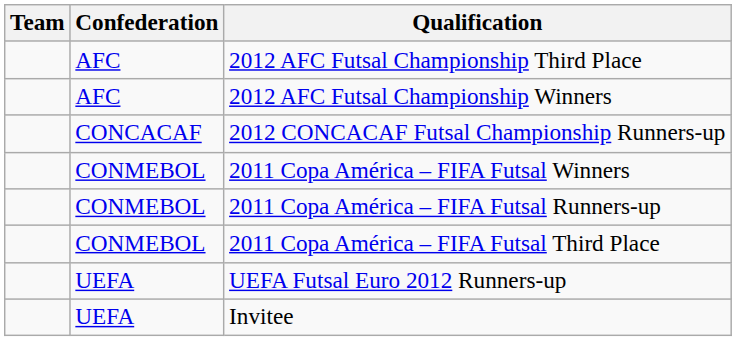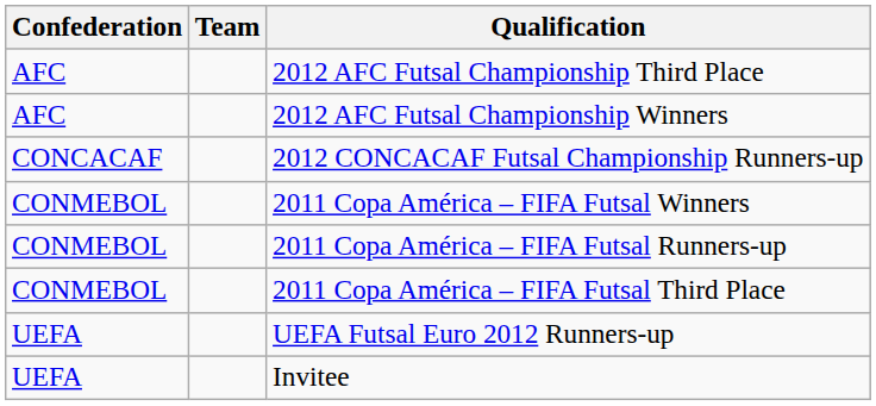 <table class="wikitable">
 <tr>
+<th>Confederation</th>
 <th>Team</th>
-<th>Confederation</th>
 <th>Qualification</th>
 </tr>
 <tr>
+<td><a href='#'>AFC</a></td>
 <td></td>
-<td><a href='#'>AFC</a></td>
 <td><a href='#'>2012 AFC Futsal Championship</a> Third Place</td>
 </tr>
 <tr>
+<td><a href='#'>AFC</a></td>
 <td></td>
-<td><a href='#'>AFC</a></td>
 <td><a href='#'>2012 AFC Futsal Championship</a> Winners</td>
 </tr>
 <tr>
+<td><a href='#'>CONCACAF</a></td>
 <td></td>
-<td><a href='#'>CONCACAF</a></td>
 <td><a href='#'>2012 CONCACAF Futsal Championship</a> Runners-up</td>
 </tr>
 <tr>
+<td><a href='#'>CONMEBOL</a></td>
 <td></td>
-<td><a href='#'>CONMEBOL</a></td>
 <td><a href='#'>2011 Copa América – FIFA Futsal</a> Winners</td>
 </tr>
 <tr>
+<td><a href='#'>CONMEBOL</a></td>
 <td></td>
-<td><a href='#'>CONMEBOL</a></td>
 <td><a href='#'>2011 Copa América – FIFA Futsal</a> Runners-up</td>
 </tr>
 <tr>
+<td><a href='#'>CONMEBOL</a></td>
 <td></td>
-<td><a href='#'>CONMEBOL</a></td>
 <td><a href='#'>2011 Copa América – FIFA Futsal</a> Third Place</td>
 </tr>
 <tr>
+<td><a href='#'>UEFA</a></td>
 <td></td>
-<td><a href='#'>UEFA</a></td>
 <td><a href='#'>UEFA Futsal Euro 2012</a> Runners-up</td>
 </tr>
 <tr>
+<td><a href='#'>UEFA</a></td>
 <td></td>
-<td><a href='#'>UEFA</a></td>
 <td>Invitee</td>
 </tr>
 </table>
